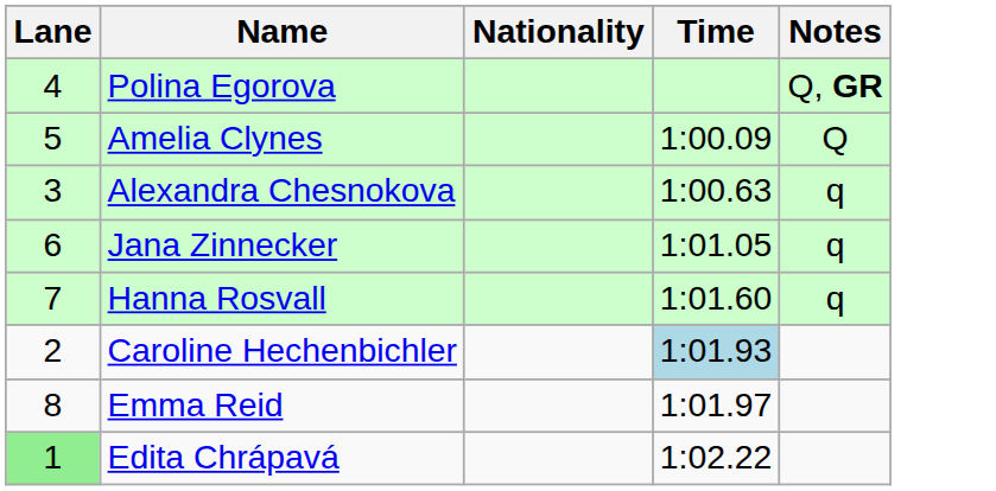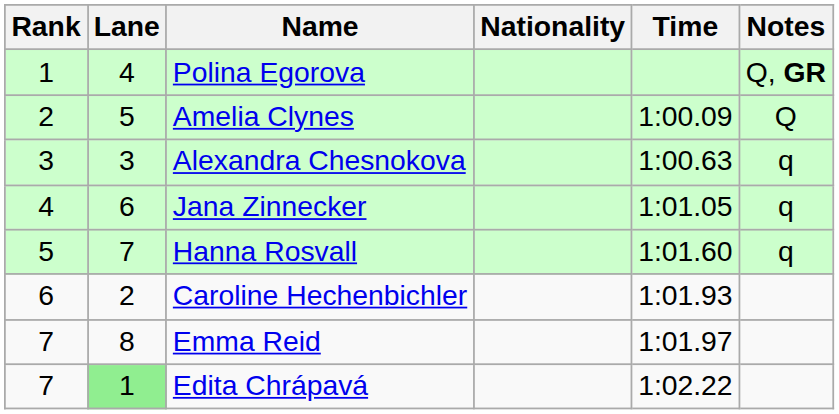 <table class="wikitable sortable" style="text-align:center">
 <tr>
+<th>Rank</th>
 <th>Lane</th>
 <th>Name</th>
 <th>Nationality</th>
 <th>Time</th>
 <th>Notes</th>
 </tr>
 <tr bgcolor=ccffcc>
+<td>1</td>
 <td>4</td>
 <td align=left><a href='#'>Polina Egorova</a></td>
 <td align=left></td>
 <td></td>
 <td>Q, <strong>GR</strong></td>
 </tr>
 <tr bgcolor=ccffcc>
+<td>2</td>
 <td>5</td>
 <td align=left><a href='#'>Amelia Clynes</a></td>
 <td align=left></td>
 <td>1:00.09</td>
 <td>Q</td>
 </tr>
 <tr bgcolor=ccffcc>
 <td>3</td>
+<td>3</td>
 <td align=left><a href='#'>Alexandra Chesnokova</a></td>
 <td align=left></td>
 <td>1:00.63</td>
 <td>q</td>
 </tr>
 <tr bgcolor=ccffcc>
+<td>4</td>
 <td>6</td>
 <td align=left><a href='#'>Jana Zinnecker</a></td>
 <td align=left></td>
 <td>1:01.05</td>
 <td>q</td>
 </tr>
 <tr bgcolor=ccffcc>
+<td>5</td>
 <td>7</td>
 <td align=left><a href='#'>Hanna Rosvall</a></td>
 <td align=left></td>
 <td>1:01.60</td>
 <td>q</td>
 </tr>
 <tr>
+<td>6</td>
 <td>2</td>
 <td align=left><a href='#'>Caroline Hechenbichler</a></td>
 <td align=left></td>
-<td style="background: lightblue;">1:01.93</td>
+<td>1:01.93</td>
 <td></td>
 </tr>
 <tr>
+<td>7</td>
 <td>8</td>
 <td align=left><a href='#'>Emma Reid</a></td>
 <td align=left></td>
 <td>1:01.97</td>
 <td></td>
 </tr>
 <tr>
+<td>7</td>
 <td style="background: lightgreen;">1</td>
 <td align=left><a href='#'>Edita Chrápavá</a></td>
 <td align=left></td>
 <td>1:02.22</td>
 <td></td>
 </tr>
 </table>
